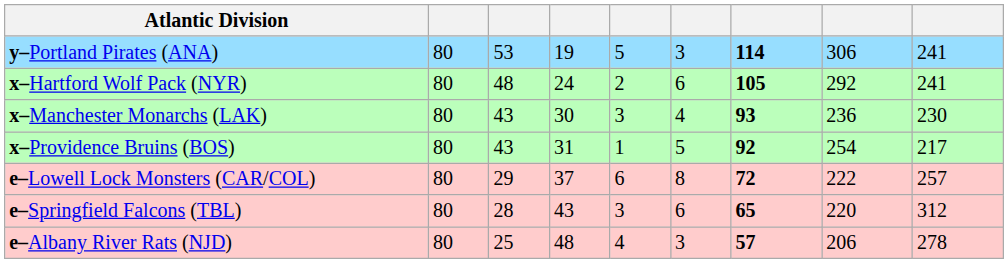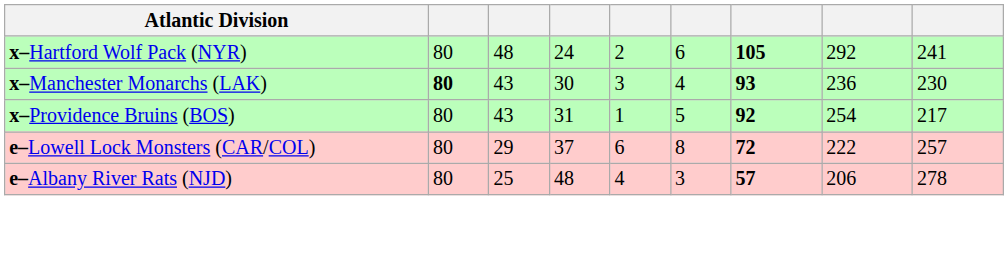 <table class="wikitable" style="width:50em">
 <tr>
 <th width="35%">Atlantic Division</th>
 <th width="5%"></th>
 <th width="5%"></th>
 <th width="5%"></th>
 <th width="5%"></th>
 <th width="5%"></th>
 <th width="7.5%"></th>
 <th width="7.5%"></th>
 <th width="7.5%"></th>
-</tr>
-<tr bgcolor="#97DEFF">
-<td><strong>y–</strong><a href='#'>Portland Pirates</a> (<a href='#'>ANA</a>)</td>
-<td>80</td>
-<td>53</td>
-<td>19</td>
-<td>5</td>
-<td>3</td>
-<td><strong>114</strong></td>
-<td>306</td>
-<td>241</td>
 </tr>
 <tr bgcolor="#bbffbb">
 <td><strong>x–</strong><a href='#'>Hartford Wolf Pack</a> (<a href='#'>NYR</a>)</td>
 <td>80</td>
 <td>48</td>
 <td>24</td>
 <td>2</td>
 <td>6</td>
 <td><strong>105</strong></td>
 <td>292</td>
 <td>241</td>
 </tr>
 <tr bgcolor="#bbffbb">
 <td><strong>x–</strong><a href='#'>Manchester Monarchs</a> (<a href='#'>LAK</a>)</td>
-<td>80</td>
+<td><strong>80</strong></td>
 <td>43</td>
 <td>30</td>
 <td>3</td>
 <td>4</td>
 <td><strong>93</strong></td>
 <td>236</td>
 <td>230</td>
 </tr>
 <tr bgcolor="#bbffbb">
 <td><strong>x–</strong><a href='#'>Providence Bruins</a> (<a href='#'>BOS</a>)</td>
 <td>80</td>
 <td>43</td>
 <td>31</td>
 <td>1</td>
 <td>5</td>
 <td><strong>92</strong></td>
 <td>254</td>
 <td>217</td>
 </tr>
 <tr bgcolor=#ffcccc>
 <td><strong>e–</strong><a href='#'>Lowell Lock Monsters</a> (<a href='#'>CAR</a>/<a href='#'>COL</a>)</td>
 <td>80</td>
 <td>29</td>
 <td>37</td>
 <td>6</td>
 <td>8</td>
 <td><strong>72</strong></td>
 <td>222</td>
 <td>257</td>
 </tr>
 <tr bgcolor=#ffcccc>
-<td><strong>e–</strong><a href='#'>Springfield Falcons</a> (<a href='#'>TBL</a>)</td>
-<td>80</td>
-<td>28</td>
-<td>43</td>
-<td>3</td>
-<td>6</td>
-<td><strong>65</strong></td>
-<td>220</td>
-<td>312</td>
-</tr>
-<tr bgcolor=#ffcccc>
 <td><strong>e–</strong><a href='#'>Albany River Rats</a> (<a href='#'>NJD</a>)</td>
 <td>80</td>
 <td>25</td>
 <td>48</td>
 <td>4</td>
 <td>3</td>
 <td><strong>57</strong></td>
 <td>206</td>
 <td>278</td>
 </tr>
 </table>
